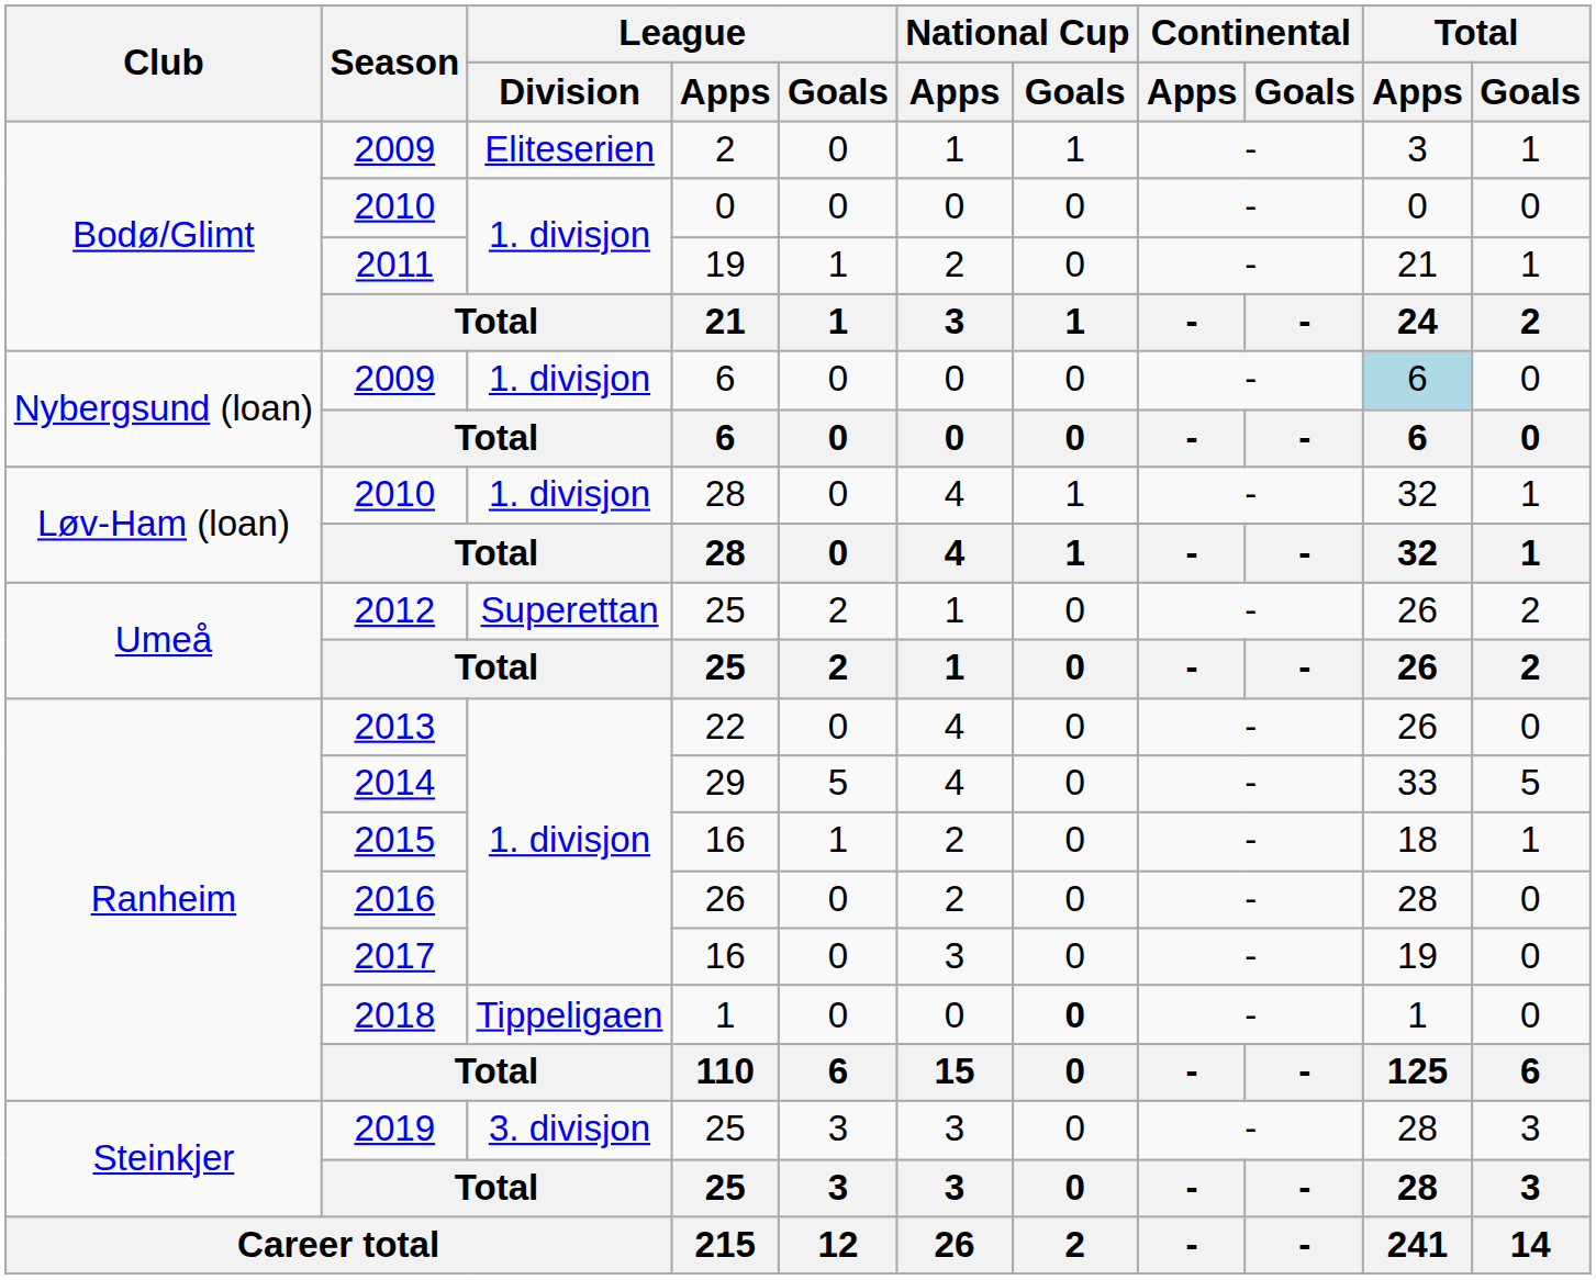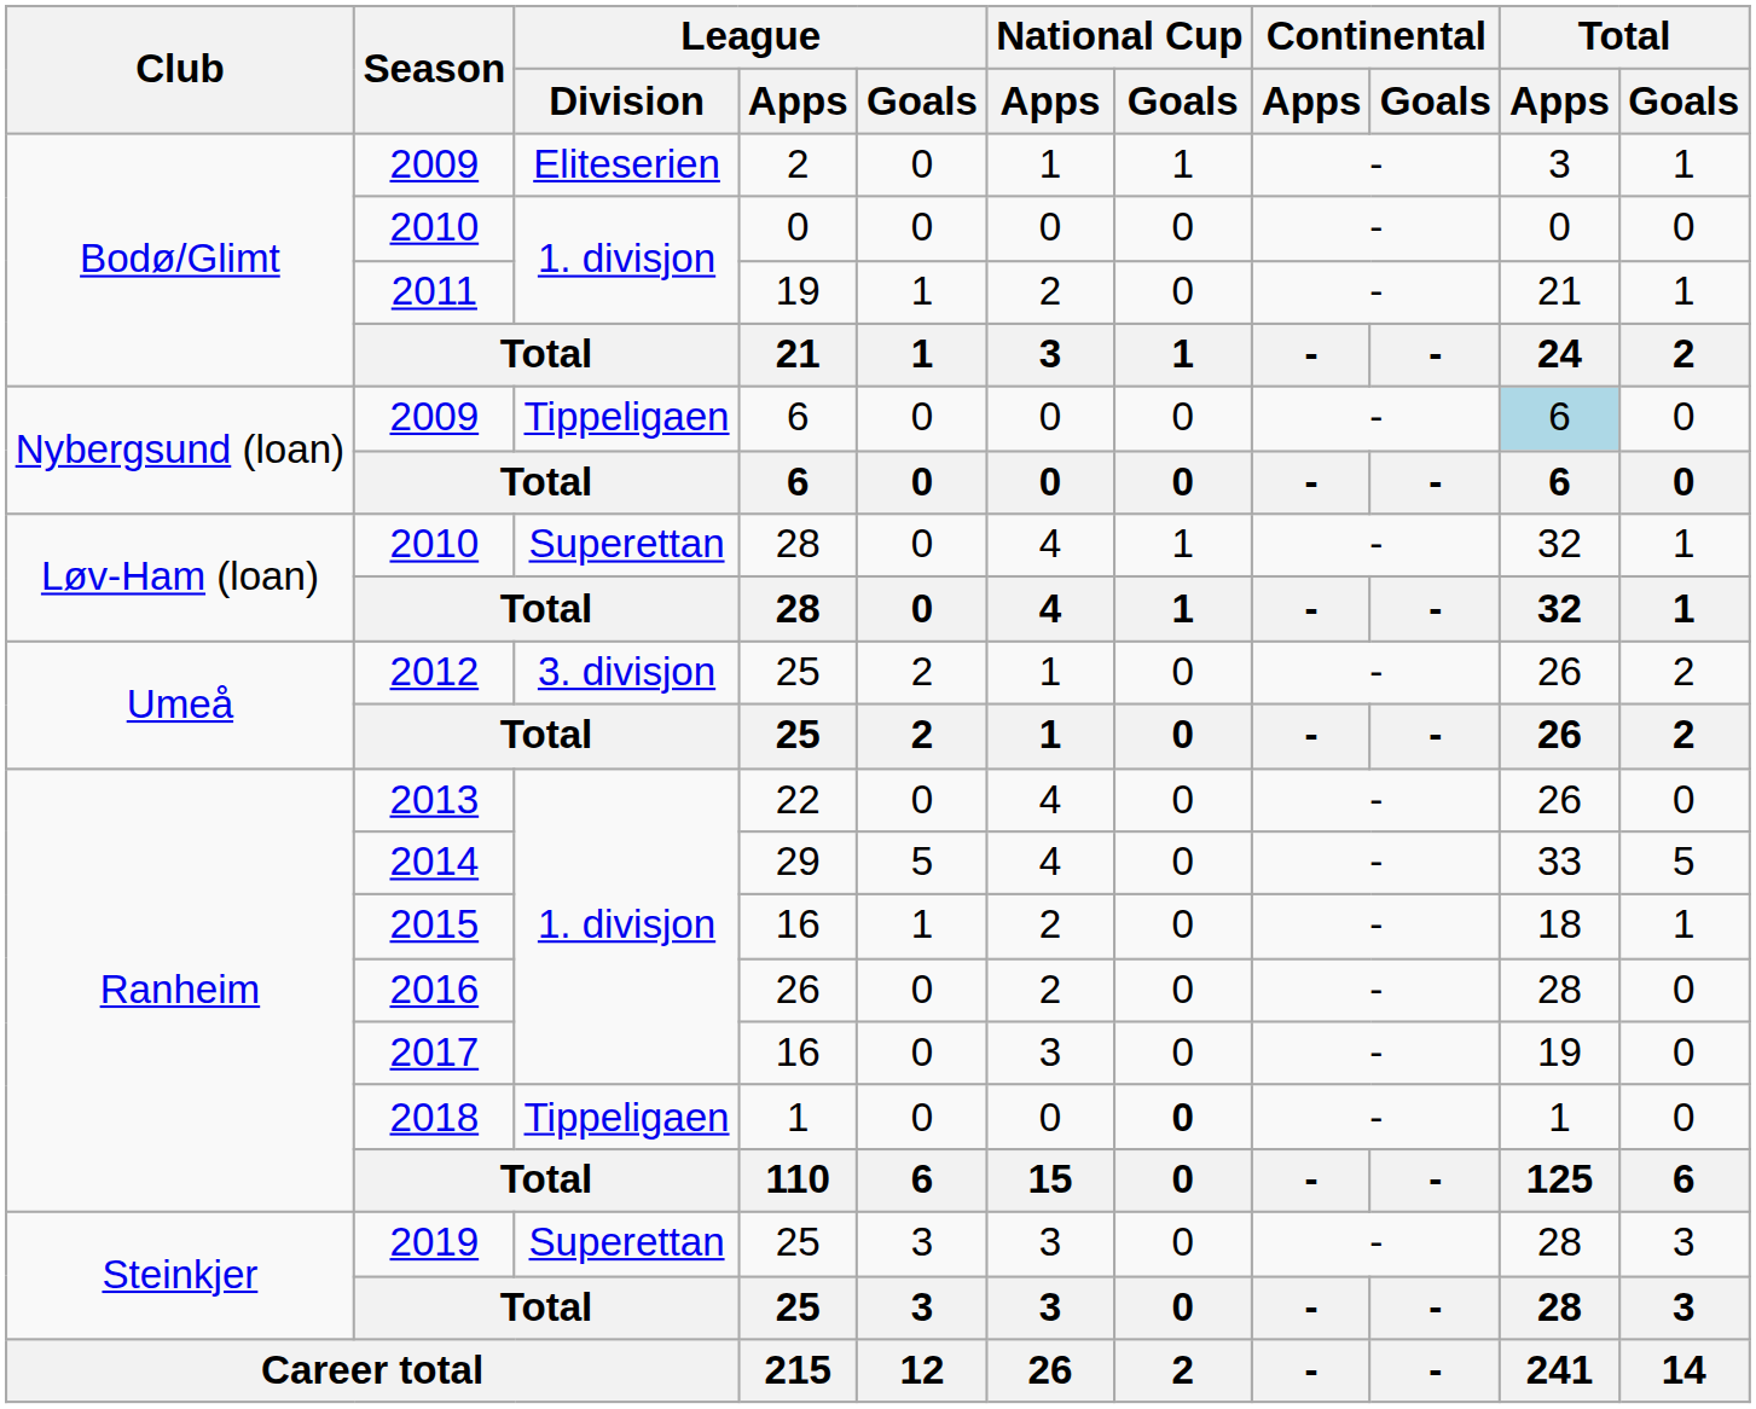 <table class="wikitable" style="text-align: center;">
 <tr>
 <th rowspan="2">Club</th>
 <th rowspan="2">Season</th>
 <th colspan="3">League</th>
 <th colspan="2">National Cup</th>
 <th colspan="2">Continental</th>
 <th colspan="2">Total</th>
 </tr>
 <tr>
 <th>Division</th>
 <th>Apps</th>
 <th>Goals</th>
 <th>Apps</th>
 <th>Goals</th>
 <th>Apps</th>
 <th>Goals</th>
 <th>Apps</th>
 <th>Goals</th>
 </tr>
 <tr>
 <td rowspan="4"><a href='#'>Bodø/Glimt</a></td>
 <td><a href='#'>2009</a></td>
 <td rowspan="1"><a href='#'>Eliteserien</a></td>
 <td>2</td>
 <td>0</td>
 <td>1</td>
 <td>1</td>
 <td colspan="2">-</td>
 <td>3</td>
 <td>1</td>
 </tr>
 <tr>
 <td><a href='#'>2010</a></td>
 <td rowspan="2"><a href='#'>1. divisjon</a></td>
 <td>0</td>
 <td>0</td>
 <td>0</td>
 <td>0</td>
 <td colspan="2">-</td>
 <td>0</td>
 <td>0</td>
 </tr>
 <tr>
 <td><a href='#'>2011</a></td>
 <td>19</td>
 <td>1</td>
 <td>2</td>
 <td>0</td>
 <td colspan="2">-</td>
 <td>21</td>
 <td>1</td>
 </tr>
 <tr>
 <th colspan="2">Total</th>
 <th>21</th>
 <th>1</th>
 <th>3</th>
 <th>1</th>
 <th>-</th>
 <th>-</th>
 <th>24</th>
 <th>2</th>
 </tr>
 <tr>
 <td rowspan="2"><a href='#'>Nybergsund</a> (loan)</td>
 <td><a href='#'>2009</a></td>
-<td rowspan="1"><a href='#'>1. divisjon</a></td>
+<td rowspan="1"><a href='#'>Tippeligaen</a></td>
 <td>6</td>
 <td>0</td>
 <td>0</td>
 <td>0</td>
 <td colspan="2">-</td>
 <td style="background: lightblue;">6</td>
 <td>0</td>
 </tr>
 <tr>
 <th colspan="2">Total</th>
 <th>6</th>
 <th>0</th>
 <th>0</th>
 <th>0</th>
 <th>-</th>
 <th>-</th>
 <th>6</th>
 <th>0</th>
 </tr>
 <tr>
 <td rowspan="2"><a href='#'>Løv-Ham</a> (loan)</td>
 <td><a href='#'>2010</a></td>
-<td rowspan="1"><a href='#'>1. divisjon</a></td>
+<td rowspan="1"><a href='#'>Superettan</a></td>
 <td>28</td>
 <td>0</td>
 <td>4</td>
 <td>1</td>
 <td colspan="2">-</td>
 <td>32</td>
 <td>1</td>
 </tr>
 <tr>
 <th colspan="2">Total</th>
 <th>28</th>
 <th>0</th>
 <th>4</th>
 <th>1</th>
 <th>-</th>
 <th>-</th>
 <th>32</th>
 <th>1</th>
 </tr>
 <tr>
 <td rowspan="2"><a href='#'>Umeå</a></td>
 <td><a href='#'>2012</a></td>
-<td rowspan="1"><a href='#'>Superettan</a></td>
+<td rowspan="1"><a href='#'>3. divisjon</a></td>
 <td>25</td>
 <td>2</td>
 <td>1</td>
 <td>0</td>
 <td colspan="2">-</td>
 <td>26</td>
 <td>2</td>
 </tr>
 <tr>
 <th colspan="2">Total</th>
 <th>25</th>
 <th>2</th>
 <th>1</th>
 <th>0</th>
 <th>-</th>
 <th>-</th>
 <th>26</th>
 <th>2</th>
 </tr>
 <tr>
 <td rowspan="7"><a href='#'>Ranheim</a></td>
 <td><a href='#'>2013</a></td>
 <td rowspan="5"><a href='#'>1. divisjon</a></td>
 <td>22</td>
 <td>0</td>
 <td>4</td>
 <td>0</td>
 <td colspan="2">-</td>
 <td>26</td>
 <td>0</td>
 </tr>
 <tr>
 <td><a href='#'>2014</a></td>
 <td>29</td>
 <td>5</td>
 <td>4</td>
 <td>0</td>
 <td colspan="2">-</td>
 <td>33</td>
 <td>5</td>
 </tr>
 <tr>
 <td><a href='#'>2015</a></td>
 <td>16</td>
 <td>1</td>
 <td>2</td>
 <td>0</td>
 <td colspan="2">-</td>
 <td>18</td>
 <td>1</td>
 </tr>
 <tr>
 <td><a href='#'>2016</a></td>
 <td>26</td>
 <td>0</td>
 <td>2</td>
 <td>0</td>
 <td colspan="2">-</td>
 <td>28</td>
 <td>0</td>
 </tr>
 <tr>
 <td><a href='#'>2017</a></td>
 <td>16</td>
 <td>0</td>
 <td>3</td>
 <td>0</td>
 <td colspan="2">-</td>
 <td>19</td>
 <td>0</td>
 </tr>
 <tr>
 <td><a href='#'>2018</a></td>
 <td rowspan="1"><a href='#'>Tippeligaen</a></td>
 <td>1</td>
 <td>0</td>
 <td>0</td>
 <td><strong>0</strong></td>
 <td colspan="2">-</td>
 <td>1</td>
 <td>0</td>
 </tr>
 <tr>
 <th colspan="2">Total</th>
 <th>110</th>
 <th>6</th>
 <th>15</th>
 <th>0</th>
 <th>-</th>
 <th>-</th>
 <th>125</th>
 <th>6</th>
 </tr>
 <tr>
 <td rowspan="2"><a href='#'>Steinkjer</a></td>
 <td><a href='#'>2019</a></td>
-<td rowspan="1"><a href='#'>3. divisjon</a></td>
+<td rowspan="1"><a href='#'>Superettan</a></td>
 <td>25</td>
 <td>3</td>
 <td>3</td>
 <td>0</td>
 <td colspan="2">-</td>
 <td>28</td>
 <td>3</td>
 </tr>
 <tr>
 <th colspan="2">Total</th>
 <th>25</th>
 <th>3</th>
 <th>3</th>
 <th>0</th>
 <th>-</th>
 <th>-</th>
 <th>28</th>
 <th>3</th>
 </tr>
 <tr>
 <th colspan="3">Career total</th>
 <th>215</th>
 <th>12</th>
 <th>26</th>
 <th>2</th>
 <th>-</th>
 <th>-</th>
 <th>241</th>
 <th>14</th>
 </tr>
 </table>
